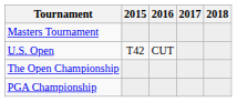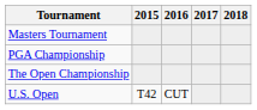 <table class="wikitable" style="font-size:95%;text-align:center;">
 <tr>
 <th>Tournament</th>
 <th>2015</th>
 <th>2016</th>
 <th>2017</th>
 <th>2018</th>
 </tr>
 <tr>
 <td align=left><a href='#'>Masters Tournament</a></td>
 <td style="background:#eeeeee;"></td>
 <td style="background:#eeeeee;"></td>
 <td style="background:#eeeeee;"></td>
 <td style="background:#eeeeee;"></td>
 </tr>
 <tr>
-<td align=left><a href='#'>U.S. Open</a></td>
-<td>T42</td>
-<td>CUT</td>
+<td align=left><a href='#'>PGA Championship</a></td>
+<td style="background:#eeeeee;"></td>
+<td style="background:#eeeeee;"></td>
 <td style="background:#eeeeee;"></td>
 <td style="background:#eeeeee;"></td>
 </tr>
 <tr>
 <td align=left><a href='#'>The Open Championship</a></td>
 <td style="background:#eeeeee;"></td>
 <td style="background:#eeeeee;"></td>
 <td style="background:#eeeeee;"></td>
 <td style="background:#eeeeee;"></td>
 </tr>
 <tr>
-<td align=left><a href='#'>PGA Championship</a></td>
-<td style="background:#eeeeee;"></td>
-<td style="background:#eeeeee;"></td>
+<td align=left><a href='#'>U.S. Open</a></td>
+<td>T42</td>
+<td>CUT</td>
 <td style="background:#eeeeee;"></td>
 <td style="background:#eeeeee;"></td>
 </tr>
 </table>
